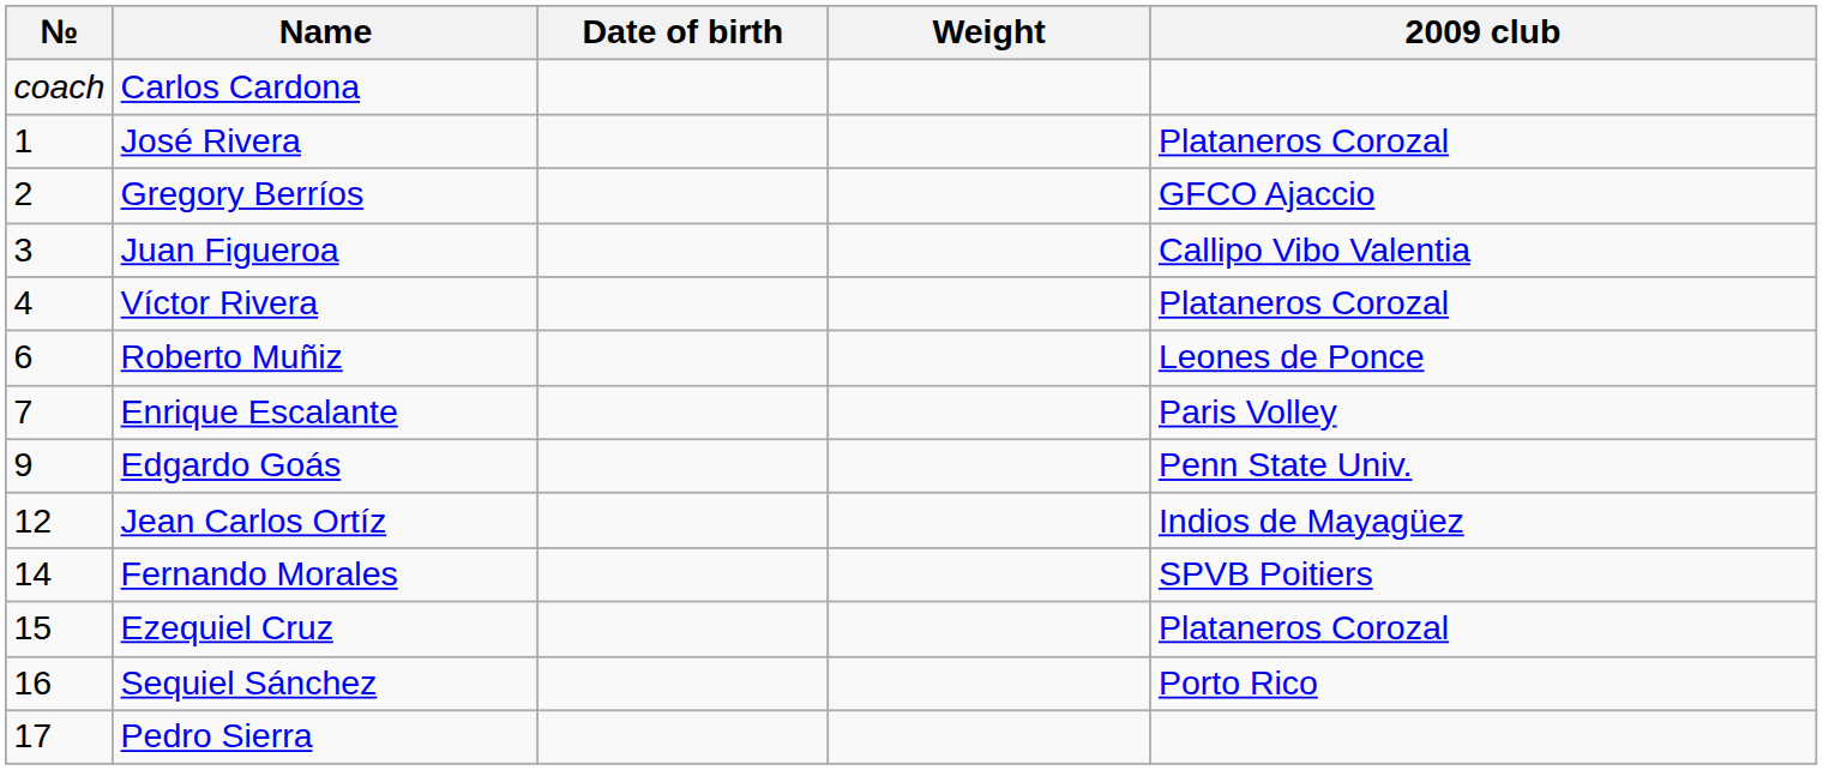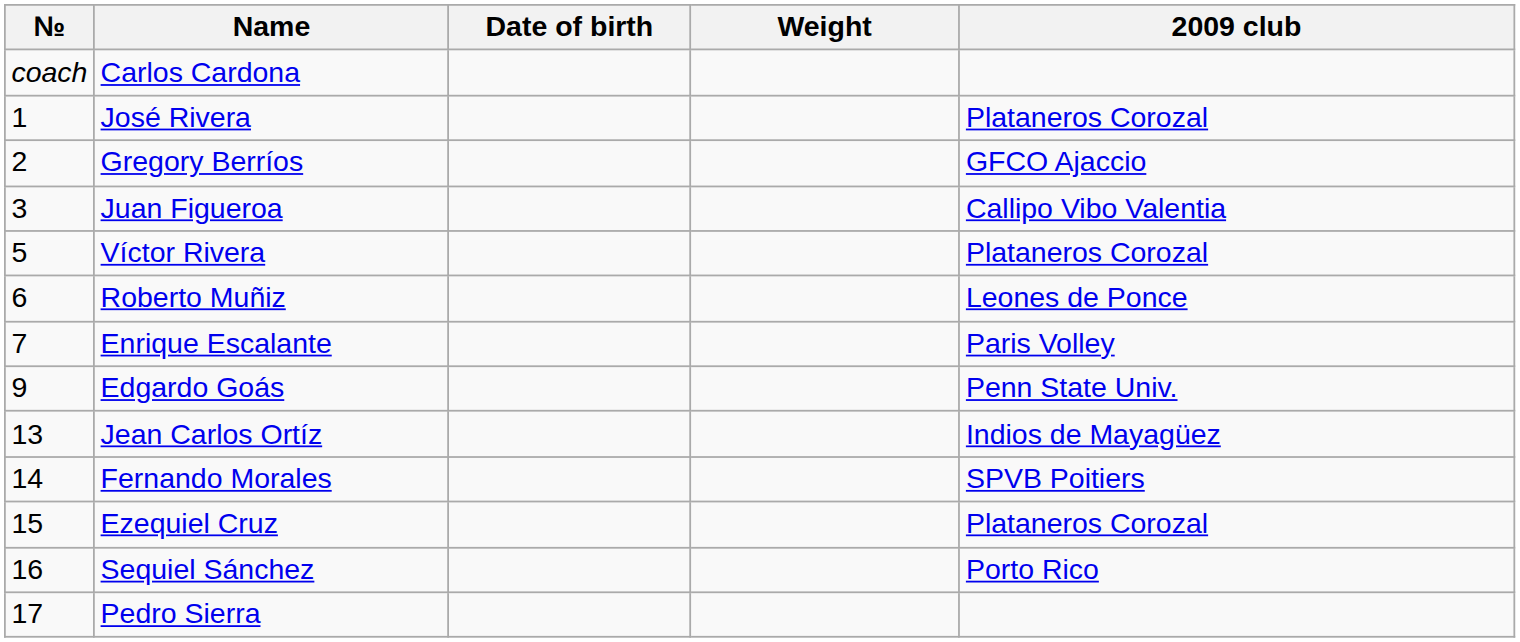 <table class=wikitable sortable style=font-size:100%; text-align:center;>
 <tr>
 <th>№</th>
 <th style=width:12em>Name</th>
 <th style=width:8em>Date of birth</th>
 <th style=width:9em>Weight</th>
 <th style=width:19em>2009 club</th>
 </tr>
 <tr>
 <td><em>coach</em></td>
 <td><a href='#'>Carlos Cardona</a></td>
 <td></td>
 <td></td>
 <td></td>
 </tr>
 <tr>
 <td>1</td>
 <td><a href='#'>José Rivera</a></td>
 <td></td>
 <td></td>
 <td><a href='#'>Plataneros Corozal</a></td>
 </tr>
 <tr>
 <td>2</td>
 <td><a href='#'>Gregory Berríos</a></td>
 <td></td>
 <td></td>
 <td><a href='#'>GFCO Ajaccio</a></td>
 </tr>
 <tr>
 <td>3</td>
 <td><a href='#'>Juan Figueroa</a></td>
 <td></td>
 <td></td>
 <td><a href='#'>Callipo Vibo Valentia</a></td>
 </tr>
 <tr>
-<td>4</td>
+<td>5</td>
 <td><a href='#'>Víctor Rivera</a></td>
 <td></td>
 <td></td>
 <td><a href='#'>Plataneros Corozal</a></td>
 </tr>
 <tr>
 <td>6</td>
 <td><a href='#'>Roberto Muñiz</a></td>
 <td></td>
 <td></td>
 <td><a href='#'>Leones de Ponce</a></td>
 </tr>
 <tr>
 <td>7</td>
 <td><a href='#'>Enrique Escalante</a></td>
 <td></td>
 <td></td>
 <td><a href='#'>Paris Volley</a></td>
 </tr>
 <tr>
 <td>9</td>
 <td><a href='#'>Edgardo Goás</a></td>
 <td></td>
 <td></td>
 <td><a href='#'>Penn State Univ.</a></td>
 </tr>
 <tr>
-<td>12</td>
+<td>13</td>
 <td><a href='#'>Jean Carlos Ortíz</a></td>
 <td></td>
 <td></td>
 <td><a href='#'>Indios de Mayagüez</a></td>
 </tr>
 <tr>
 <td>14</td>
 <td><a href='#'>Fernando Morales</a></td>
 <td></td>
 <td></td>
 <td><a href='#'>SPVB Poitiers</a></td>
 </tr>
 <tr>
 <td>15</td>
 <td><a href='#'>Ezequiel Cruz</a></td>
 <td></td>
 <td></td>
 <td><a href='#'>Plataneros Corozal</a></td>
 </tr>
 <tr>
 <td>16</td>
 <td><a href='#'>Sequiel Sánchez</a></td>
 <td></td>
 <td></td>
 <td><a href='#'>Porto Rico</a></td>
 </tr>
 <tr>
 <td>17</td>
 <td><a href='#'>Pedro Sierra</a></td>
 <td></td>
 <td></td>
 <td></td>
 </tr>
 </table>
